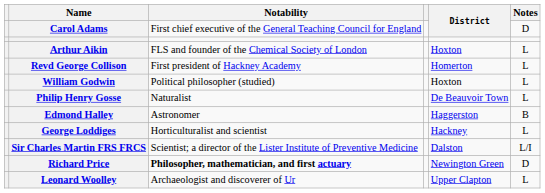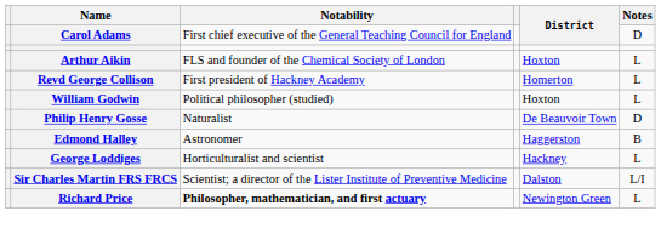 <table class="wikitable plainrowheaders sortable">
 <tr>
 <th></th>
 <th scope="col">Name</th>
 <th scope="col">Notability</th>
 <th></th>
 <th rowspan="2" scope="col"><strong><code>District</code></strong></th>
 <th scope="col">Notes</th>
 </tr>
 <tr>
 <th></th>
 <th scope="row"><a href='#'>Carol Adams</a></th>
 <td>First chief executive of the <a href='#'>General Teaching Council for England</a></td>
 <td></td>
 <td style="text-align:center;">D</td>
 </tr>
 <tr>
 <th></th>
 <th></th>
 <td></td>
 <td></td>
 <td></td>
 <td></td>
 </tr>
 <tr>
 <th></th>
 <th scope="row"><a href='#'>Arthur Aikin</a></th>
 <td>FLS and founder of the <a href='#'>Chemical Society of London</a></td>
 <td></td>
 <td><a href='#'>Hoxton</a></td>
 <td style="text-align:center;">L</td>
 </tr>
 <tr>
 <th></th>
 <th scope="row"><a href='#'>Revd George Collison</a></th>
 <td>First president of <a href='#'>Hackney Academy</a></td>
 <td></td>
 <td><a href='#'>Homerton</a></td>
 <td style="text-align:center;">L</td>
 </tr>
 <tr>
 <th></th>
 <th scope="row"><a href='#'>William Godwin</a></th>
 <td>Political philosopher (studied)</td>
 <td></td>
 <td>Hoxton</td>
 <td style="text-align:center;">L</td>
 </tr>
 <tr>
 <th></th>
 <th scope="row"><a href='#'>Philip Henry Gosse</a></th>
 <td>Naturalist</td>
 <td></td>
 <td><a href='#'>De Beauvoir Town</a></td>
-<td style="text-align:center;">L</td>
+<td style="text-align:center;">D</td>
 </tr>
 <tr>
 <th></th>
 <th scope="row"><a href='#'>Edmond Halley</a></th>
 <td>Astronomer</td>
 <td></td>
 <td><a href='#'>Haggerston</a></td>
 <td style="text-align:center;">B</td>
 </tr>
 <tr>
 <th></th>
 <th scope="row"><a href='#'>George Loddiges</a></th>
 <td>Horticulturalist and scientist</td>
 <td></td>
 <td><a href='#'>Hackney</a></td>
 <td style="text-align:center;">L</td>
 </tr>
 <tr>
 <th></th>
 <th scope="row"><a href='#'>Sir Charles Martin FRS FRCS</a></th>
 <td>Scientist; a director of the <a href='#'>Lister Institute of Preventive Medicine</a></td>
 <td></td>
 <td><a href='#'>Dalston</a></td>
 <td style="text-align:center;">L/I</td>
 </tr>
 <tr>
 <th></th>
 <th scope="row"><a href='#'>Richard Price</a></th>
 <td><strong>Philosopher, mathematician, and first <a href='#'>actuary</a></strong></td>
 <td></td>
 <td><a href='#'>Newington Green</a></td>
-<td style="text-align:center;">D</td>
-</tr>
-<tr>
-<th></th>
-<th scope="row"><a href='#'>Leonard Woolley</a></th>
-<td>Archaeologist and discoverer of <a href='#'>Ur</a></td>
-<td></td>
-<td><a href='#'>Upper Clapton</a></td>
 <td style="text-align:center;">L</td>
 </tr>
 </table>
